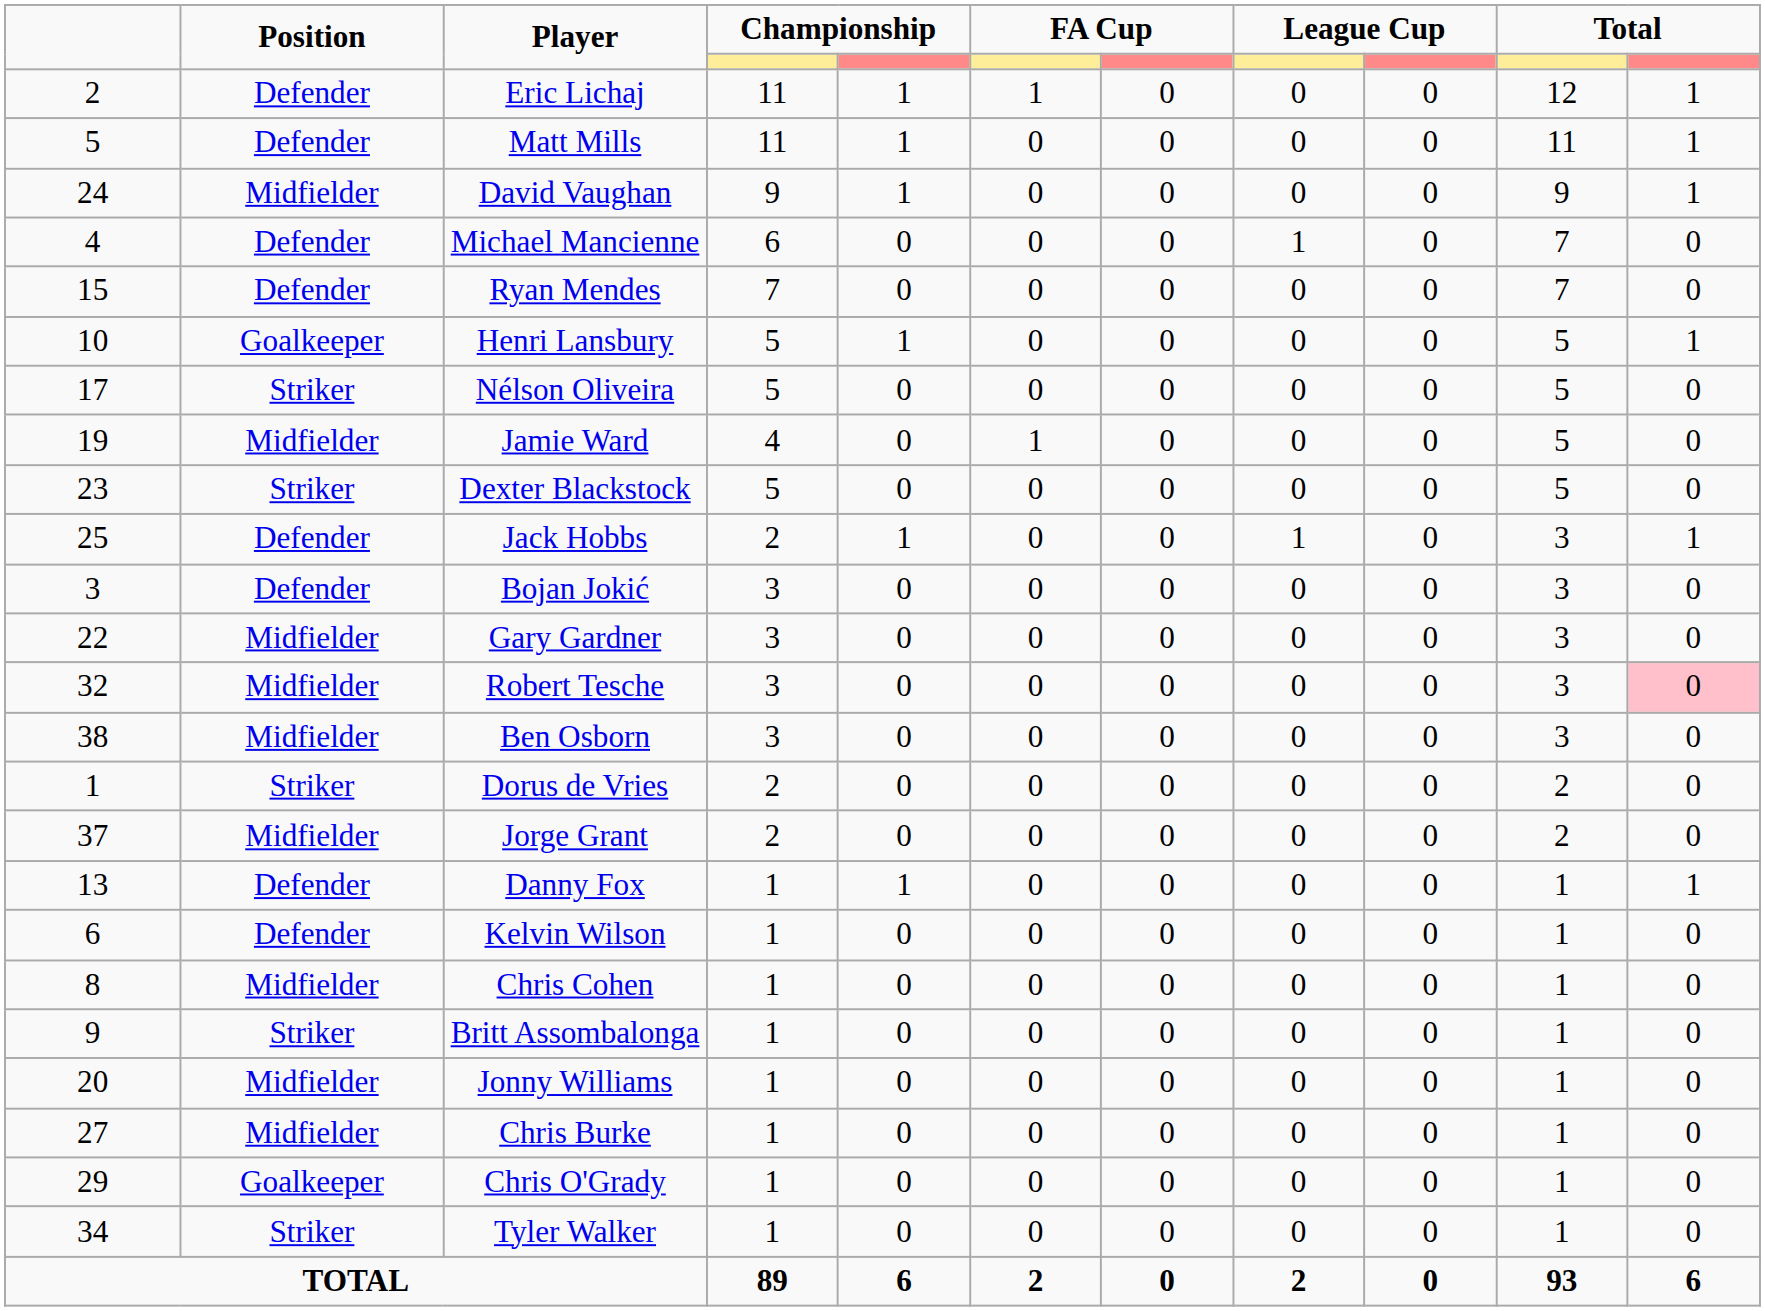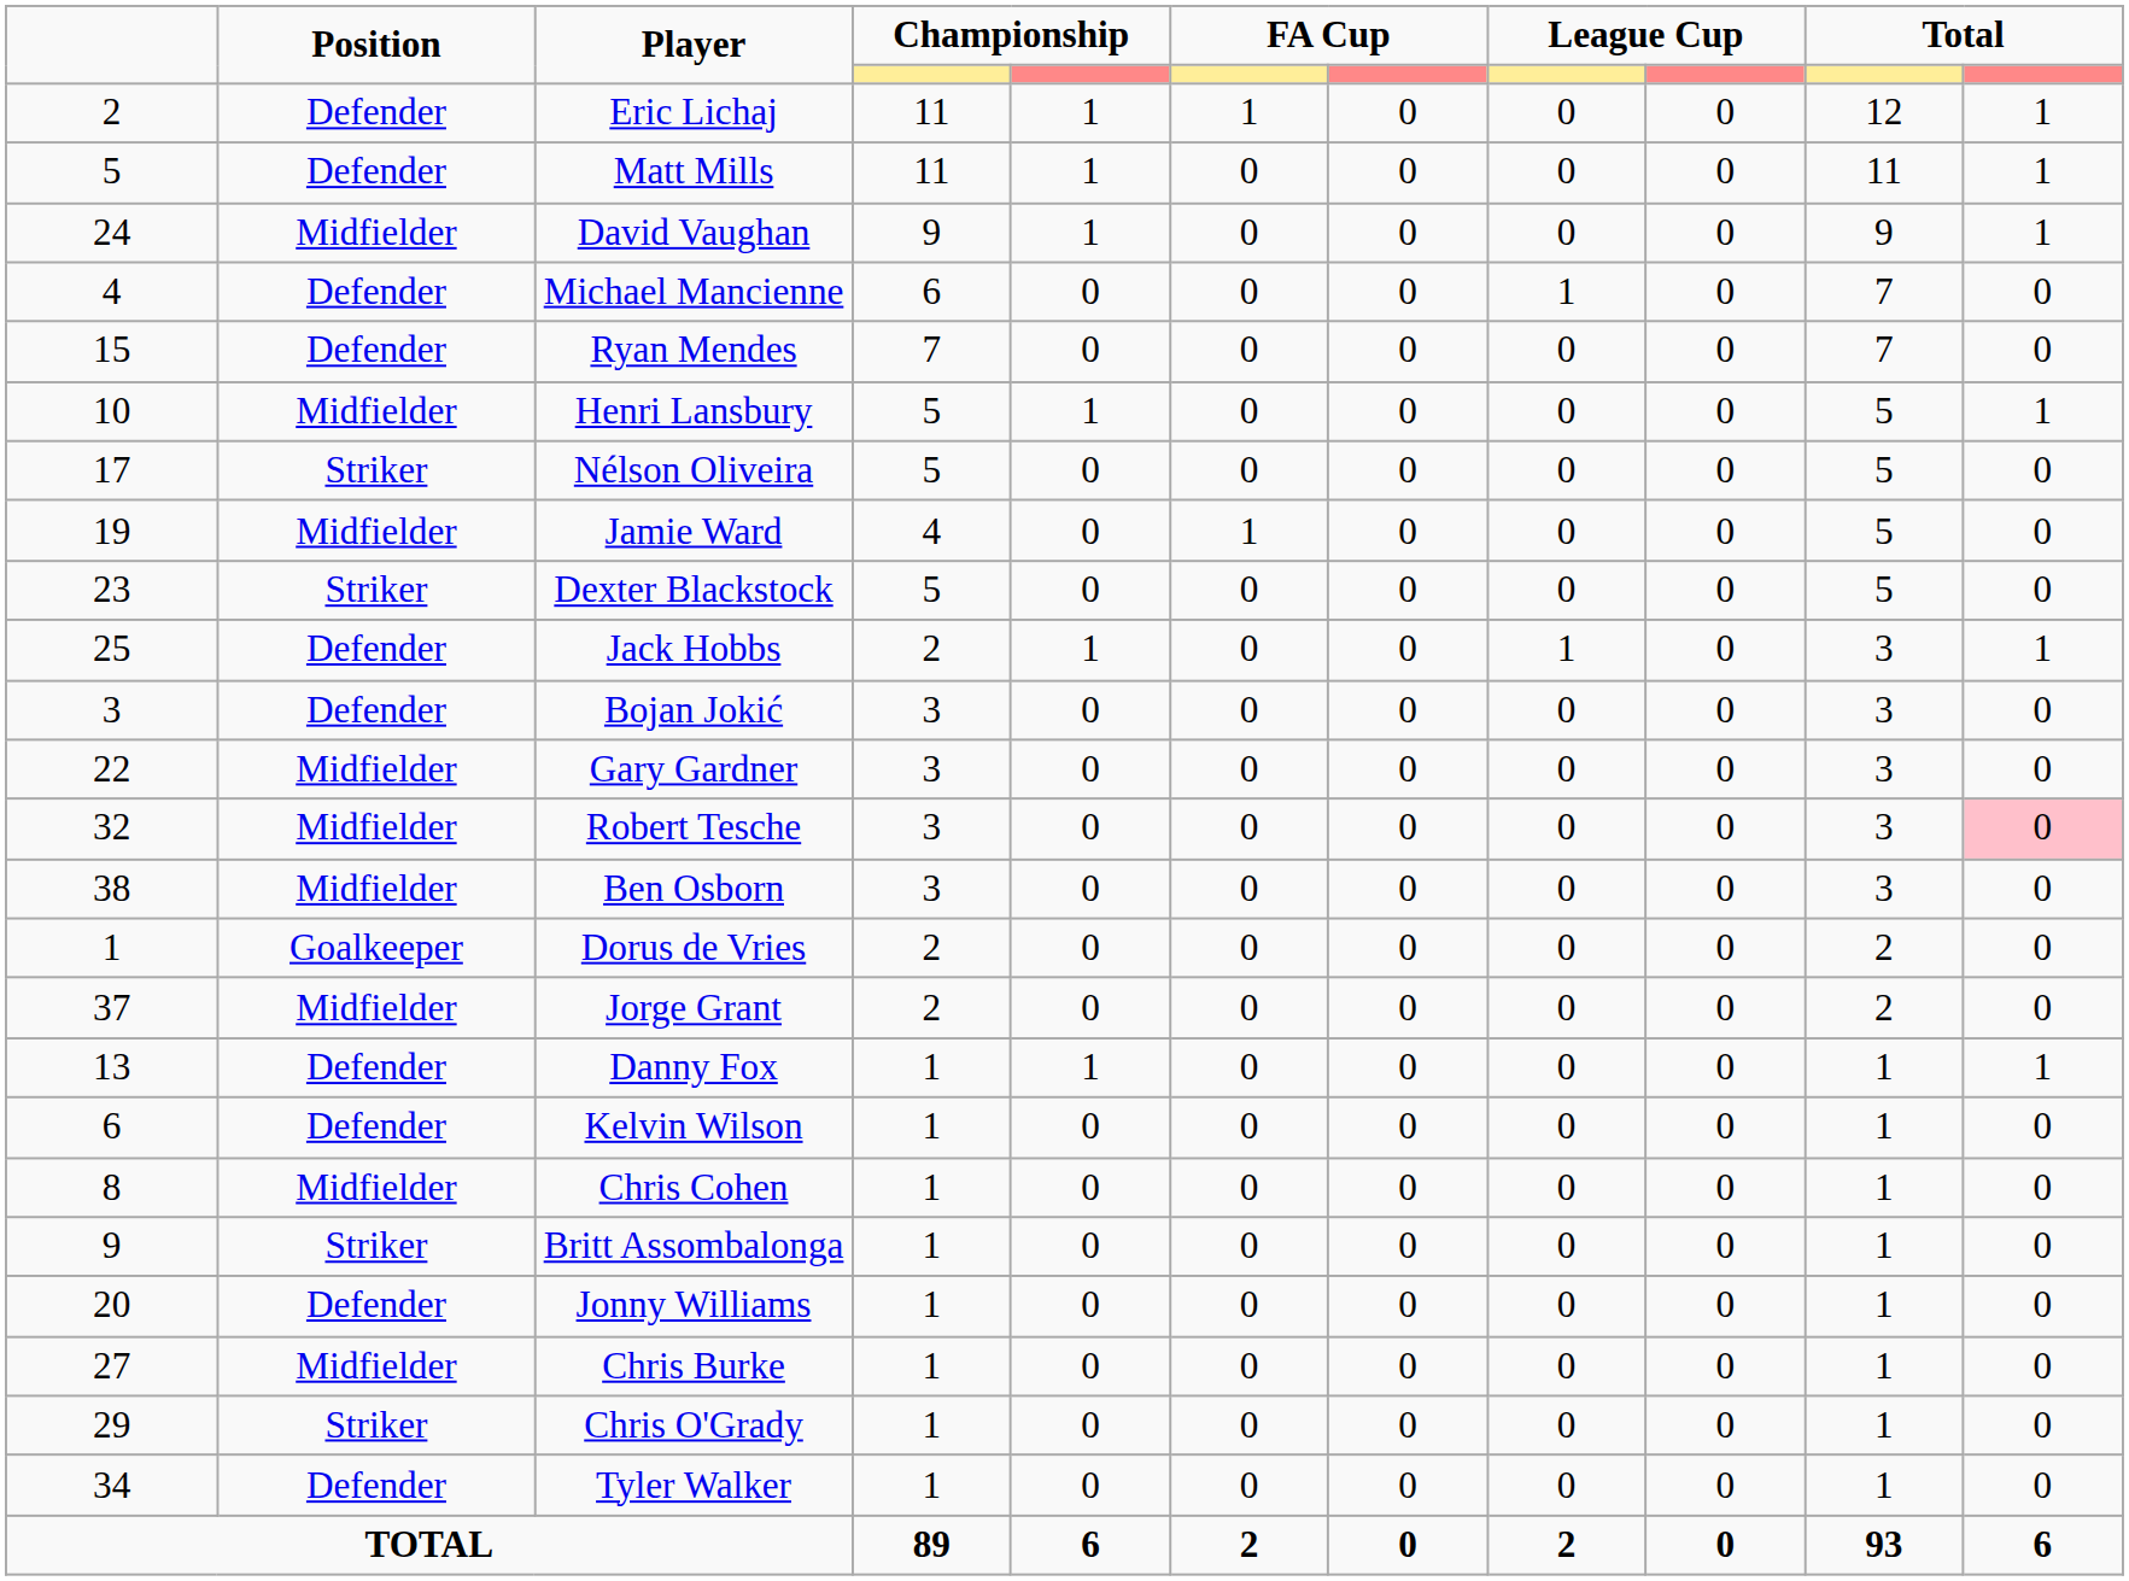 <table class="wikitable" style="text-align:center;">
 <tr style="text-align:center;">
 <td rowspan="2"  style="width:10%; "><strong></strong></td>
 <td rowspan="2"  style="width:15%; "><strong>Position</strong></td>
 <td rowspan="2"  style="width:15%; "><strong>Player</strong></td>
 <td colspan="2"><strong>Championship</strong></td>
 <td colspan="2"><strong>FA Cup</strong></td>
 <td colspan="2"><strong>League Cup</strong></td>
 <td colspan="2"><strong>Total</strong></td>
 </tr>
 <tr>
 <th style="width:60px; background:#fe9;"></th>
 <th style="width:60px; background:#ff8888;"></th>
 <th style="width:60px; background:#fe9;"></th>
 <th style="width:60px; background:#ff8888;"></th>
 <th style="width:60px; background:#fe9;"></th>
 <th style="width:60px; background:#ff8888;"></th>
 <th style="width:60px; background:#fe9;"></th>
 <th style="width:60px; background:#ff8888;"></th>
 </tr>
 <tr>
 <td>2</td>
 <td><a href='#'>Defender</a></td>
 <td><a href='#'>Eric Lichaj</a></td>
 <td>11</td>
 <td>1</td>
 <td>1</td>
 <td>0</td>
 <td>0</td>
 <td>0</td>
 <td>12</td>
 <td>1</td>
 </tr>
 <tr>
 <td>5</td>
 <td><a href='#'>Defender</a></td>
 <td><a href='#'>Matt Mills</a></td>
 <td>11</td>
 <td>1</td>
 <td>0</td>
 <td>0</td>
 <td>0</td>
 <td>0</td>
 <td>11</td>
 <td>1</td>
 </tr>
 <tr>
 <td>24</td>
 <td><a href='#'>Midfielder</a></td>
 <td><a href='#'>David Vaughan</a></td>
 <td>9</td>
 <td>1</td>
 <td>0</td>
 <td>0</td>
 <td>0</td>
 <td>0</td>
 <td>9</td>
 <td>1</td>
 </tr>
 <tr>
 <td>4</td>
 <td><a href='#'>Defender</a></td>
 <td><a href='#'>Michael Mancienne</a></td>
 <td>6</td>
 <td>0</td>
 <td>0</td>
 <td>0</td>
 <td>1</td>
 <td>0</td>
 <td>7</td>
 <td>0</td>
 </tr>
 <tr>
 <td>15</td>
 <td><a href='#'>Defender</a></td>
 <td><a href='#'>Ryan Mendes</a></td>
 <td>7</td>
 <td>0</td>
 <td>0</td>
 <td>0</td>
 <td>0</td>
 <td>0</td>
 <td>7</td>
 <td>0</td>
 </tr>
 <tr>
 <td>10</td>
-<td><a href='#'>Goalkeeper</a></td>
+<td><a href='#'>Midfielder</a></td>
 <td><a href='#'>Henri Lansbury</a></td>
 <td>5</td>
 <td>1</td>
 <td>0</td>
 <td>0</td>
 <td>0</td>
 <td>0</td>
 <td>5</td>
 <td>1</td>
 </tr>
 <tr>
 <td>17</td>
 <td><a href='#'>Striker</a></td>
 <td><a href='#'>Nélson Oliveira</a></td>
 <td>5</td>
 <td>0</td>
 <td>0</td>
 <td>0</td>
 <td>0</td>
 <td>0</td>
 <td>5</td>
 <td>0</td>
 </tr>
 <tr>
 <td>19</td>
 <td><a href='#'>Midfielder</a></td>
 <td><a href='#'>Jamie Ward</a></td>
 <td>4</td>
 <td>0</td>
 <td>1</td>
 <td>0</td>
 <td>0</td>
 <td>0</td>
 <td>5</td>
 <td>0</td>
 </tr>
 <tr>
 <td>23</td>
 <td><a href='#'>Striker</a></td>
 <td><a href='#'>Dexter Blackstock</a></td>
 <td>5</td>
 <td>0</td>
 <td>0</td>
 <td>0</td>
 <td>0</td>
 <td>0</td>
 <td>5</td>
 <td>0</td>
 </tr>
 <tr>
 <td>25</td>
 <td><a href='#'>Defender</a></td>
 <td><a href='#'>Jack Hobbs</a></td>
 <td>2</td>
 <td>1</td>
 <td>0</td>
 <td>0</td>
 <td>1</td>
 <td>0</td>
 <td>3</td>
 <td>1</td>
 </tr>
 <tr>
 <td>3</td>
 <td><a href='#'>Defender</a></td>
 <td><a href='#'>Bojan Jokić</a></td>
 <td>3</td>
 <td>0</td>
 <td>0</td>
 <td>0</td>
 <td>0</td>
 <td>0</td>
 <td>3</td>
 <td>0</td>
 </tr>
 <tr>
 <td>22</td>
 <td><a href='#'>Midfielder</a></td>
 <td><a href='#'>Gary Gardner</a></td>
 <td>3</td>
 <td>0</td>
 <td>0</td>
 <td>0</td>
 <td>0</td>
 <td>0</td>
 <td>3</td>
 <td>0</td>
 </tr>
 <tr>
 <td>32</td>
 <td><a href='#'>Midfielder</a></td>
 <td><a href='#'>Robert Tesche</a></td>
 <td>3</td>
 <td>0</td>
 <td>0</td>
 <td>0</td>
 <td>0</td>
 <td>0</td>
 <td>3</td>
 <td style="background: pink;">0</td>
 </tr>
 <tr>
 <td>38</td>
 <td><a href='#'>Midfielder</a></td>
 <td><a href='#'>Ben Osborn</a></td>
 <td>3</td>
 <td>0</td>
 <td>0</td>
 <td>0</td>
 <td>0</td>
 <td>0</td>
 <td>3</td>
 <td>0</td>
 </tr>
 <tr>
 <td>1</td>
-<td><a href='#'>Striker</a></td>
+<td><a href='#'>Goalkeeper</a></td>
 <td><a href='#'>Dorus de Vries</a></td>
 <td>2</td>
 <td>0</td>
 <td>0</td>
 <td>0</td>
 <td>0</td>
 <td>0</td>
 <td>2</td>
 <td>0</td>
 </tr>
 <tr>
 <td>37</td>
 <td><a href='#'>Midfielder</a></td>
 <td><a href='#'>Jorge Grant</a></td>
 <td>2</td>
 <td>0</td>
 <td>0</td>
 <td>0</td>
 <td>0</td>
 <td>0</td>
 <td>2</td>
 <td>0</td>
 </tr>
 <tr>
 <td>13</td>
 <td><a href='#'>Defender</a></td>
 <td><a href='#'>Danny Fox</a></td>
 <td>1</td>
 <td>1</td>
 <td>0</td>
 <td>0</td>
 <td>0</td>
 <td>0</td>
 <td>1</td>
 <td>1</td>
 </tr>
 <tr>
 <td>6</td>
 <td><a href='#'>Defender</a></td>
 <td><a href='#'>Kelvin Wilson</a></td>
 <td>1</td>
 <td>0</td>
 <td>0</td>
 <td>0</td>
 <td>0</td>
 <td>0</td>
 <td>1</td>
 <td>0</td>
 </tr>
 <tr>
 <td>8</td>
 <td><a href='#'>Midfielder</a></td>
 <td><a href='#'>Chris Cohen</a></td>
 <td>1</td>
 <td>0</td>
 <td>0</td>
 <td>0</td>
 <td>0</td>
 <td>0</td>
 <td>1</td>
 <td>0</td>
 </tr>
 <tr>
 <td>9</td>
 <td><a href='#'>Striker</a></td>
 <td><a href='#'>Britt Assombalonga</a></td>
 <td>1</td>
 <td>0</td>
 <td>0</td>
 <td>0</td>
 <td>0</td>
 <td>0</td>
 <td>1</td>
 <td>0</td>
 </tr>
 <tr>
 <td>20</td>
-<td><a href='#'>Midfielder</a></td>
+<td><a href='#'>Defender</a></td>
 <td><a href='#'>Jonny Williams</a></td>
 <td>1</td>
 <td>0</td>
 <td>0</td>
 <td>0</td>
 <td>0</td>
 <td>0</td>
 <td>1</td>
 <td>0</td>
 </tr>
 <tr>
 <td>27</td>
 <td><a href='#'>Midfielder</a></td>
 <td><a href='#'>Chris Burke</a></td>
 <td>1</td>
 <td>0</td>
 <td>0</td>
 <td>0</td>
 <td>0</td>
 <td>0</td>
 <td>1</td>
 <td>0</td>
 </tr>
 <tr>
 <td>29</td>
-<td><a href='#'>Goalkeeper</a></td>
+<td><a href='#'>Striker</a></td>
 <td><a href='#'>Chris O'Grady</a></td>
 <td>1</td>
 <td>0</td>
 <td>0</td>
 <td>0</td>
 <td>0</td>
 <td>0</td>
 <td>1</td>
 <td>0</td>
 </tr>
 <tr>
 <td>34</td>
-<td><a href='#'>Striker</a></td>
+<td><a href='#'>Defender</a></td>
 <td><a href='#'>Tyler Walker</a></td>
 <td>1</td>
 <td>0</td>
 <td>0</td>
 <td>0</td>
 <td>0</td>
 <td>0</td>
 <td>1</td>
 <td>0</td>
 </tr>
 <tr>
 <td colspan="3"><strong>TOTAL</strong></td>
 <td><strong>89</strong></td>
 <td><strong>6</strong></td>
 <td><strong>2</strong></td>
 <td><strong>0</strong></td>
 <td><strong>2</strong></td>
 <td><strong>0</strong></td>
 <td><strong>93</strong></td>
 <td><strong>6</strong></td>
 </tr>
 </table>
